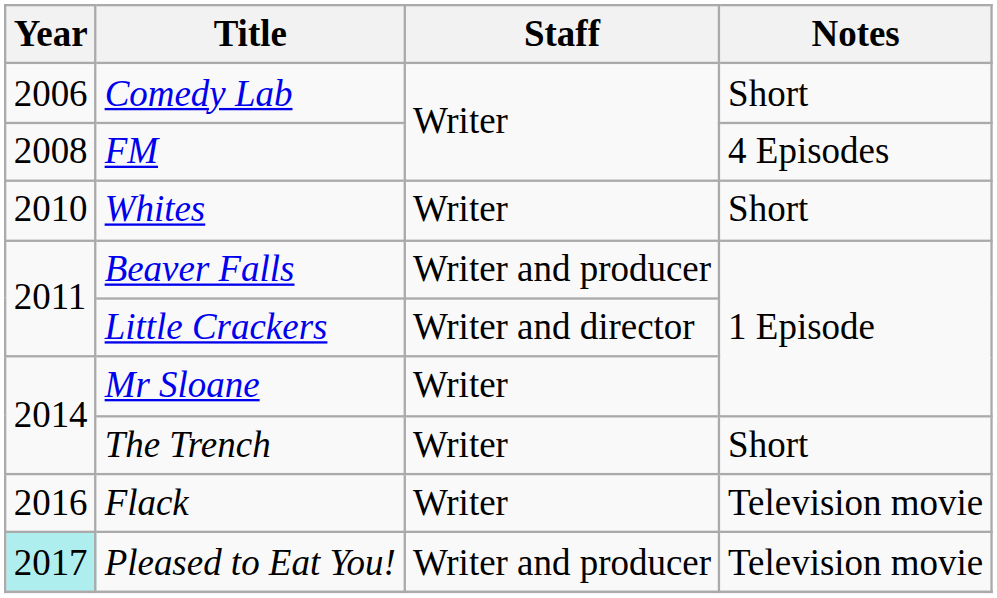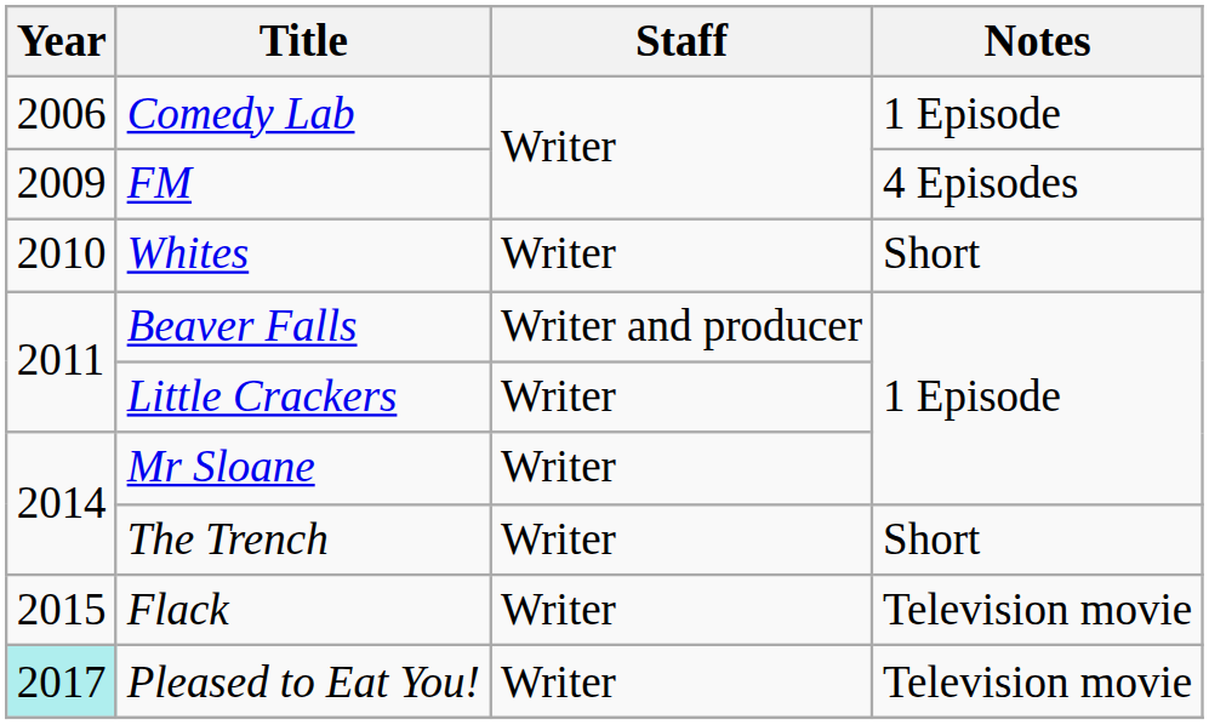 <table class="wikitable sortable">
 <tr>
 <th>Year</th>
 <th>Title</th>
 <th>Staff</th>
 <th>Notes</th>
 </tr>
 <tr>
 <td>2006</td>
 <td><em><a href='#'>Comedy Lab</a></em></td>
 <td rowspan="2">Writer</td>
-<td>Short</td>
+<td>1 Episode</td>
 </tr>
 <tr>
-<td>2008</td>
+<td>2009</td>
 <td><em><a href='#'>FM</a></em></td>
 <td>4 Episodes</td>
 </tr>
 <tr>
 <td>2010</td>
 <td><em><a href='#'>Whites</a></em></td>
 <td>Writer</td>
 <td>Short</td>
 </tr>
 <tr>
 <td rowspan="2">2011</td>
 <td><em><a href='#'>Beaver Falls</a></em></td>
 <td>Writer and producer</td>
 <td rowspan="3">1 Episode</td>
 </tr>
 <tr>
 <td><em><a href='#'>Little Crackers</a></em></td>
-<td>Writer and director</td>
+<td>Writer</td>
 </tr>
 <tr>
 <td rowspan="2">2014</td>
 <td><em><a href='#'>Mr Sloane</a></em></td>
 <td>Writer</td>
 </tr>
 <tr>
 <td><em>The Trench</em></td>
 <td>Writer</td>
 <td>Short</td>
 </tr>
 <tr>
-<td>2016</td>
+<td>2015</td>
 <td><em>Flack</em></td>
 <td>Writer</td>
 <td>Television movie</td>
 </tr>
 <tr>
 <td style="background: paleturquoise;">2017</td>
 <td><em>Pleased to Eat You!</em></td>
-<td>Writer and producer</td>
+<td>Writer</td>
 <td>Television movie</td>
 </tr>
 <tr>
 </tr>
 </table>
